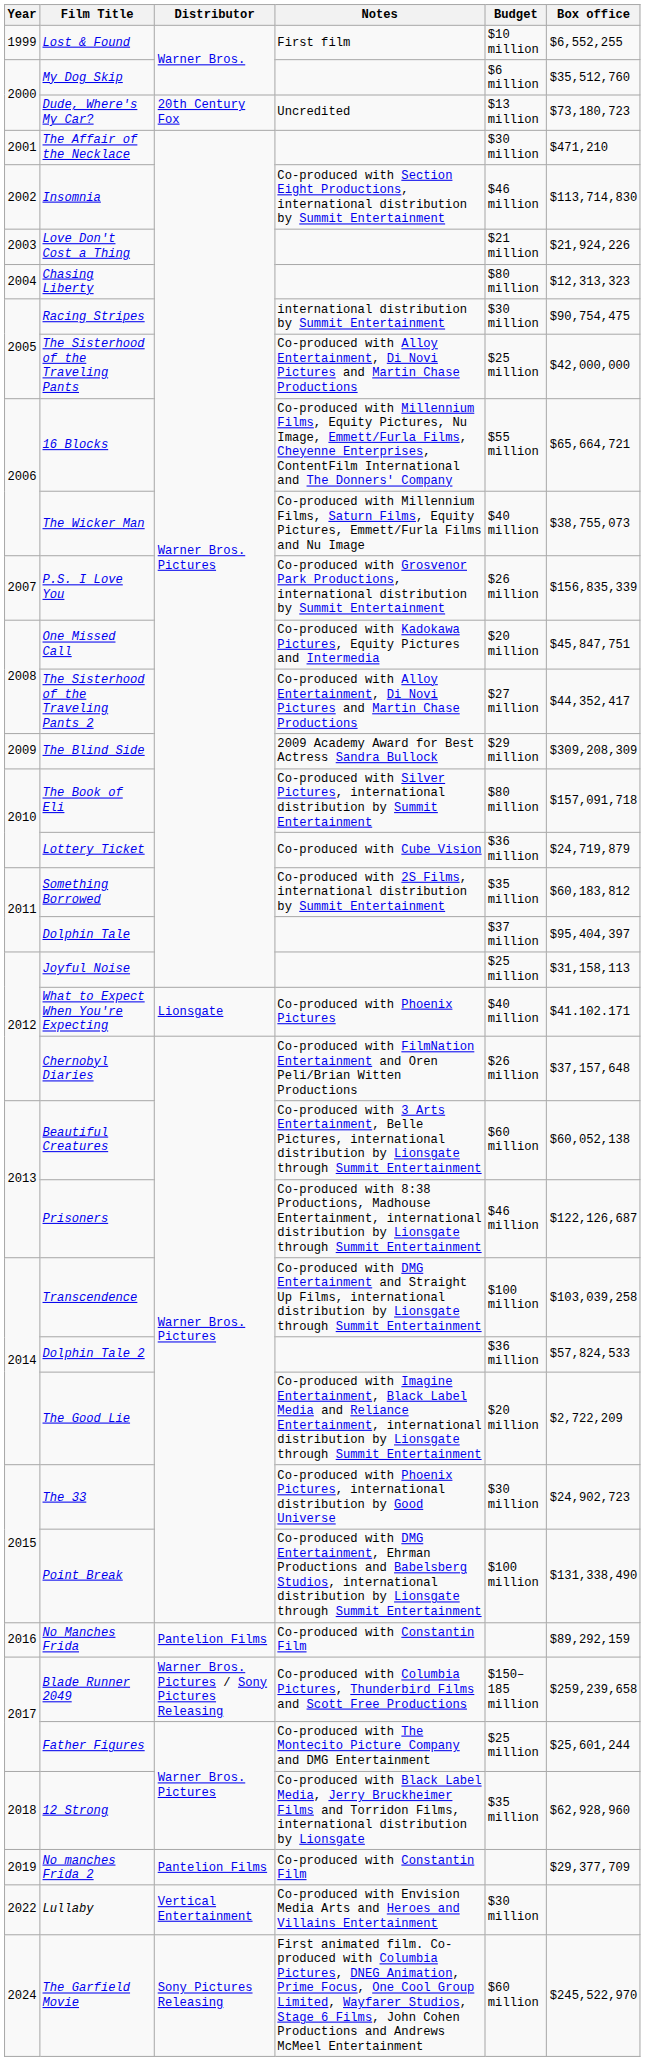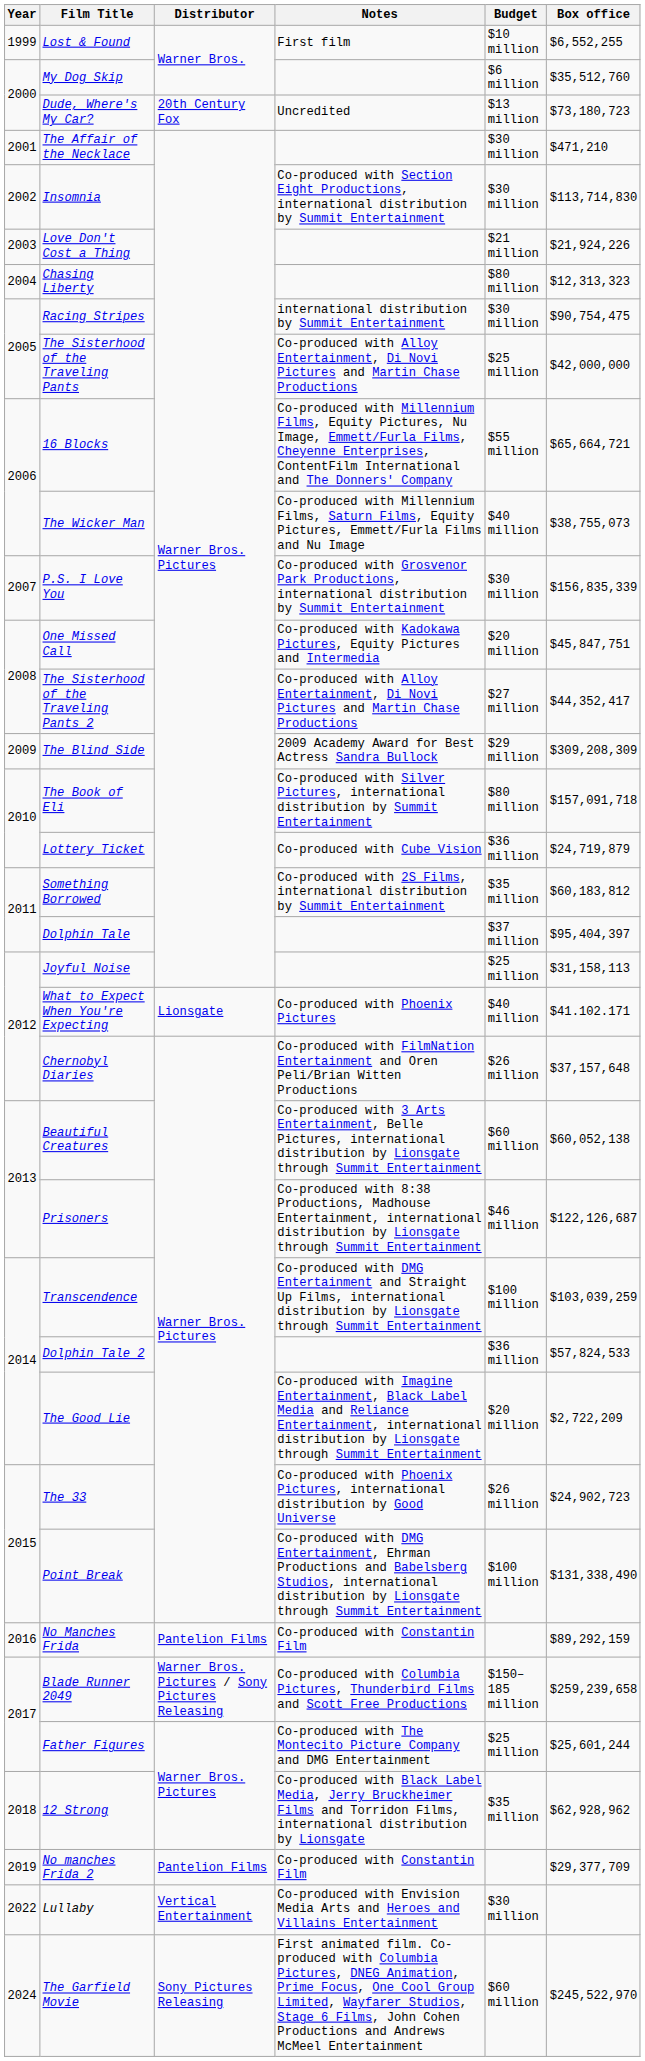 <table class="wikitable" style="font-size:90%;">
 <tr>
 <th>Year</th>
 <th>Film Title</th>
 <th>Distributor</th>
 <th>Notes</th>
 <th>Budget</th>
 <th>Box office</th>
 </tr>
 <tr>
 <td>1999</td>
 <td><em><a href='#'>Lost & Found</a></em></td>
 <td rowspan=2><a href='#'>Warner Bros.</a></td>
 <td>First film</td>
 <td>$10 million</td>
 <td>$6,552,255</td>
 </tr>
 <tr>
 <td rowspan=2>2000</td>
 <td><em><a href='#'>My Dog Skip</a></em></td>
 <td></td>
 <td>$6 million</td>
 <td>$35,512,760</td>
 </tr>
 <tr>
 <td><em><a href='#'>Dude, Where's My Car?</a></em></td>
 <td><a href='#'>20th Century Fox</a></td>
 <td>Uncredited</td>
 <td>$13 million</td>
 <td>$73,180,723</td>
 </tr>
 <tr>
 <td>2001</td>
 <td><em><a href='#'>The Affair of the Necklace</a></em></td>
 <td rowspan=17><a href='#'>Warner Bros. Pictures</a></td>
 <td></td>
 <td>$30 million</td>
 <td>$471,210</td>
 </tr>
 <tr>
 <td>2002</td>
 <td><em><a href='#'>Insomnia</a></em></td>
 <td>Co-produced with <a href='#'>Section Eight Productions</a>, international distribution by <a href='#'>Summit Entertainment</a></td>
-<td>$46 million</td>
+<td>$30 million</td>
 <td>$113,714,830</td>
 </tr>
 <tr>
 <td>2003</td>
 <td><em><a href='#'>Love Don't Cost a Thing</a></em></td>
 <td></td>
 <td>$21 million</td>
 <td>$21,924,226</td>
 </tr>
 <tr>
 <td>2004</td>
 <td><em><a href='#'>Chasing Liberty</a></em></td>
 <td></td>
 <td>$80 million</td>
 <td>$12,313,323</td>
 </tr>
 <tr>
 <td rowspan=2>2005</td>
 <td><em><a href='#'>Racing Stripes</a></em></td>
 <td>international distribution by <a href='#'>Summit Entertainment</a></td>
 <td>$30 million</td>
 <td>$90,754,475</td>
 </tr>
 <tr>
 <td><em><a href='#'>The Sisterhood of the Traveling Pants</a></em></td>
 <td>Co-produced with <a href='#'>Alloy Entertainment</a>, <a href='#'>Di Novi Pictures</a> and <a href='#'>Martin Chase Productions</a></td>
 <td>$25 million</td>
 <td>$42,000,000</td>
 </tr>
 <tr>
 <td rowspan=2>2006</td>
 <td><em><a href='#'>16 Blocks</a></em></td>
 <td>Co-produced with <a href='#'>Millennium Films</a>, Equity Pictures, Nu Image, <a href='#'>Emmett/Furla Films</a>, <a href='#'>Cheyenne Enterprises</a>, ContentFilm International and <a href='#'>The Donners' Company</a></td>
 <td>$55 million</td>
 <td>$65,664,721</td>
 </tr>
 <tr>
 <td><em><a href='#'>The Wicker Man</a></em></td>
 <td>Co-produced with Millennium Films, <a href='#'>Saturn Films</a>, Equity Pictures, Emmett/Furla Films and Nu Image</td>
 <td>$40 million</td>
 <td>$38,755,073</td>
 </tr>
 <tr>
 <td>2007</td>
 <td><em><a href='#'>P.S. I Love You</a></em></td>
 <td>Co-produced with <a href='#'>Grosvenor Park Productions</a>, international distribution by <a href='#'>Summit Entertainment</a></td>
-<td>$26 million</td>
+<td>$30 million</td>
 <td>$156,835,339</td>
 </tr>
 <tr>
 <td rowspan=2>2008</td>
 <td><em><a href='#'>One Missed Call</a></em></td>
 <td>Co-produced with <a href='#'>Kadokawa Pictures</a>, Equity Pictures and <a href='#'>Intermedia</a></td>
 <td>$20 million</td>
 <td>$45,847,751</td>
 </tr>
 <tr>
 <td><em><a href='#'>The Sisterhood of the Traveling Pants 2</a></em></td>
 <td>Co-produced with <a href='#'>Alloy Entertainment</a>, <a href='#'>Di Novi Pictures</a> and <a href='#'>Martin Chase Productions</a></td>
 <td>$27 million</td>
 <td>$44,352,417</td>
 </tr>
 <tr>
 <td>2009</td>
 <td><em><a href='#'>The Blind Side</a></em></td>
 <td>2009 Academy Award for Best Actress <a href='#'>Sandra Bullock</a></td>
 <td>$29 million</td>
 <td>$309,208,309</td>
 </tr>
 <tr>
 <td rowspan=2>2010</td>
 <td><em><a href='#'>The Book of Eli</a></em></td>
 <td>Co-produced with <a href='#'>Silver Pictures</a>, international distribution by <a href='#'>Summit Entertainment</a></td>
 <td>$80 million</td>
 <td>$157,091,718</td>
 </tr>
 <tr>
 <td><em><a href='#'>Lottery Ticket</a></em></td>
 <td>Co-produced with <a href='#'>Cube Vision</a></td>
 <td>$36 million</td>
 <td>$24,719,879</td>
 </tr>
 <tr>
 <td rowspan=2>2011</td>
 <td><em><a href='#'>Something Borrowed</a></em></td>
 <td>Co-produced with <a href='#'>2S Films</a>, international distribution by <a href='#'>Summit Entertainment</a></td>
 <td>$35 million</td>
 <td>$60,183,812</td>
 </tr>
 <tr>
 <td><em><a href='#'>Dolphin Tale</a></em></td>
 <td></td>
 <td>$37 million</td>
 <td>$95,404,397</td>
 </tr>
 <tr>
 <td rowspan=3>2012</td>
 <td><em><a href='#'>Joyful Noise</a></em></td>
 <td></td>
 <td>$25 million</td>
 <td>$31,158,113</td>
 </tr>
 <tr>
 <td><em><a href='#'>What to Expect When You're Expecting</a></em></td>
 <td><a href='#'>Lionsgate</a></td>
 <td>Co-produced with <a href='#'>Phoenix Pictures</a></td>
 <td>$40 million</td>
 <td>$41.102.171</td>
 </tr>
 <tr>
 <td><em><a href='#'>Chernobyl Diaries</a></em></td>
 <td rowspan=8><a href='#'>Warner Bros. Pictures</a></td>
 <td>Co-produced with <a href='#'>FilmNation Entertainment</a> and Oren Peli/Brian Witten Productions</td>
 <td>$26 million</td>
 <td>$37,157,648</td>
 </tr>
 <tr>
 <td rowspan=2>2013</td>
 <td><em><a href='#'>Beautiful Creatures</a></em></td>
 <td>Co-produced with <a href='#'>3 Arts Entertainment</a>, Belle Pictures, international distribution by <a href='#'>Lionsgate</a> through <a href='#'>Summit Entertainment</a></td>
 <td>$60 million</td>
 <td>$60,052,138</td>
 </tr>
 <tr>
 <td><em><a href='#'>Prisoners</a></em></td>
 <td>Co-produced with 8:38 Productions, Madhouse Entertainment, international distribution by <a href='#'>Lionsgate</a> through <a href='#'>Summit Entertainment</a></td>
 <td>$46 million</td>
 <td>$122,126,687</td>
 </tr>
 <tr>
 <td rowspan=3>2014</td>
 <td><em><a href='#'>Transcendence</a></em></td>
 <td>Co-produced with <a href='#'>DMG Entertainment</a> and Straight Up Films, international distribution by <a href='#'>Lionsgate</a> through <a href='#'>Summit Entertainment</a></td>
 <td>$100 million</td>
-<td>$103,039,258</td>
+<td>$103,039,259</td>
 </tr>
 <tr>
 <td><em><a href='#'>Dolphin Tale 2</a></em></td>
 <td></td>
 <td>$36 million</td>
 <td>$57,824,533</td>
 </tr>
 <tr>
 <td><em><a href='#'>The Good Lie</a></em></td>
 <td>Co-produced with <a href='#'>Imagine Entertainment</a>, <a href='#'>Black Label Media</a> and <a href='#'>Reliance Entertainment</a>, international distribution by <a href='#'>Lionsgate</a> through <a href='#'>Summit Entertainment</a></td>
 <td>$20 million</td>
 <td>$2,722,209</td>
 </tr>
 <tr>
 <td rowspan=2>2015</td>
 <td><em><a href='#'>The 33</a></em></td>
 <td>Co-produced with <a href='#'>Phoenix Pictures</a>, international distribution by <a href='#'>Good Universe</a></td>
-<td>$30 million</td>
+<td>$26 million</td>
 <td>$24,902,723</td>
 </tr>
 <tr>
 <td><em><a href='#'>Point Break</a></em></td>
 <td>Co-produced with <a href='#'>DMG Entertainment</a>, Ehrman Productions and <a href='#'>Babelsberg Studios</a>, international distribution by <a href='#'>Lionsgate</a> through <a href='#'>Summit Entertainment</a></td>
 <td>$100 million</td>
 <td>$131,338,490</td>
 </tr>
 <tr>
 <td>2016</td>
 <td><em><a href='#'>No Manches Frida</a></em></td>
 <td><a href='#'>Pantelion Films</a></td>
 <td>Co-produced with <a href='#'>Constantin Film</a></td>
 <td></td>
 <td>$89,292,159</td>
 </tr>
 <tr>
 <td rowspan=2>2017</td>
 <td><em><a href='#'>Blade Runner 2049</a></em></td>
 <td><a href='#'>Warner Bros. Pictures</a> / <a href='#'>Sony Pictures Releasing</a></td>
 <td>Co-produced with <a href='#'>Columbia Pictures</a>, <a href='#'>Thunderbird Films</a> and <a href='#'>Scott Free Productions</a></td>
 <td>$150–185 million</td>
 <td>$259,239,658</td>
 </tr>
 <tr>
 <td><em><a href='#'>Father Figures</a></em></td>
 <td rowspan=2><a href='#'>Warner Bros. Pictures</a></td>
 <td>Co-produced with <a href='#'>The Montecito Picture Company</a> and DMG Entertainment</td>
 <td>$25 million</td>
 <td>$25,601,244</td>
 </tr>
 <tr>
 <td>2018</td>
 <td><em><a href='#'>12 Strong</a></em></td>
 <td>Co-produced with <a href='#'>Black Label Media</a>, <a href='#'>Jerry Bruckheimer Films</a> and Torridon Films, international distribution by <a href='#'>Lionsgate</a></td>
 <td>$35 million</td>
-<td>$62,928,960</td>
+<td>$62,928,962</td>
 </tr>
 <tr>
 <td>2019</td>
 <td><em><a href='#'>No manches Frida 2</a></em></td>
 <td><a href='#'>Pantelion Films</a></td>
 <td>Co-produced with <a href='#'>Constantin Film</a></td>
 <td></td>
 <td>$29,377,709</td>
 </tr>
 <tr>
 <td>2022</td>
 <td><em>Lullaby</em></td>
 <td><a href='#'>Vertical Entertainment</a></td>
 <td>Co-produced with Envision Media Arts and <a href='#'>Heroes and Villains Entertainment</a></td>
 <td>$30 million</td>
 <td></td>
 </tr>
 <tr>
 <td>2024</td>
 <td><em><a href='#'>The Garfield Movie</a></em></td>
 <td><a href='#'>Sony Pictures Releasing</a></td>
 <td>First animated film. Co-produced with <a href='#'>Columbia Pictures</a>, <a href='#'>DNEG Animation</a>, <a href='#'>Prime Focus</a>, <a href='#'>One Cool Group Limited</a>, <a href='#'>Wayfarer Studios</a>, <a href='#'>Stage 6 Films</a>, John Cohen Productions and Andrews McMeel Entertainment</td>
 <td>$60 million</td>
 <td>$245,522,970</td>
 </tr>
 </table>
